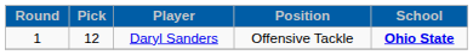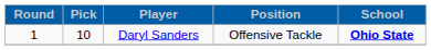 <table class="wikitable" width="60%">
 <tr align="center"  style="background:#005da6;color:#c4c8cb;">
 <td><strong>Round</strong></td>
 <td><strong>Pick</strong></td>
 <td><strong>Player</strong></td>
 <td><strong>Position</strong></td>
 <td><strong>School</strong></td>
 </tr>
 <tr align="center" bgcolor="">
 <td>1</td>
-<td>12</td>
+<td>10</td>
 <td><a href='#'>Daryl Sanders</a></td>
 <td>Offensive Tackle</td>
 <td><strong><a href='#'>Ohio State</a></strong></td>
 </tr>
 <tr align="center" bgcolor="">
 </tr>
 </table>
